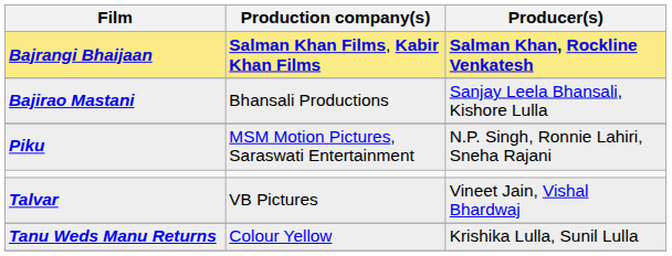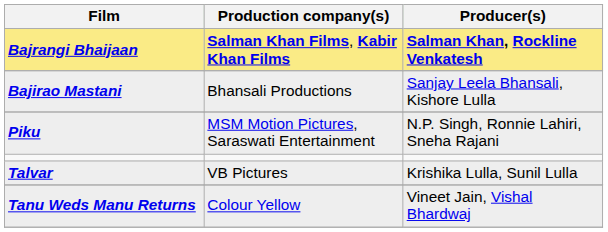 <table class="wikitable" border="1" width="100%">
 <tr style="background:#bebe">
 <th width="33%">Film</th>
 <th width="33%">Production company(s)</th>
 <th width="33%">Producer(s)</th>
 </tr>
 <tr style="background:#FAEB86">
 <td><strong><em><a href='#'>Bajrangi Bhaijaan</a></em></strong></td>
 <td><strong><a href='#'>Salman Khan Films</a></strong>, <strong><a href='#'>Kabir Khan Films</a></strong></td>
 <td><strong> <a href='#'>Salman Khan</a>, <a href='#'>Rockline Venkatesh</a></strong></td>
 </tr>
 <tr>
 </tr>
 <tr style="background:#EEEEEE">
 <td><strong><em><a href='#'>Bajirao Mastani</a></em></strong></td>
 <td>Bhansali Productions</td>
 <td><a href='#'>Sanjay Leela Bhansali</a>, Kishore Lulla</td>
 </tr>
 <tr>
 </tr>
 <tr style="background:#EEEEEE">
 <td><strong><em><a href='#'>Piku</a></em></strong></td>
 <td><a href='#'>MSM Motion Pictures</a>, Saraswati Entertainment</td>
 <td>N.P. Singh, Ronnie Lahiri, Sneha Rajani</td>
 </tr>
 <tr>
 <td></td>
 <td></td>
 <td></td>
 </tr>
 <tr style="background:#EEEEEE">
 <td><strong><em><a href='#'>Talvar</a></em></strong></td>
 <td>VB Pictures</td>
-<td>Vineet Jain, <a href='#'>Vishal Bhardwaj</a></td>
+<td>Krishika Lulla, Sunil Lulla</td>
 </tr>
 <tr>
 </tr>
 <tr style="background:#EEEEEE">
 <td><strong><em><a href='#'>Tanu Weds Manu Returns</a></em></strong></td>
 <td><a href='#'>Colour Yellow</a></td>
-<td>Krishika Lulla, Sunil Lulla</td>
+<td>Vineet Jain, <a href='#'>Vishal Bhardwaj</a></td>
 </tr>
 <tr>
 </tr>
 </table>
